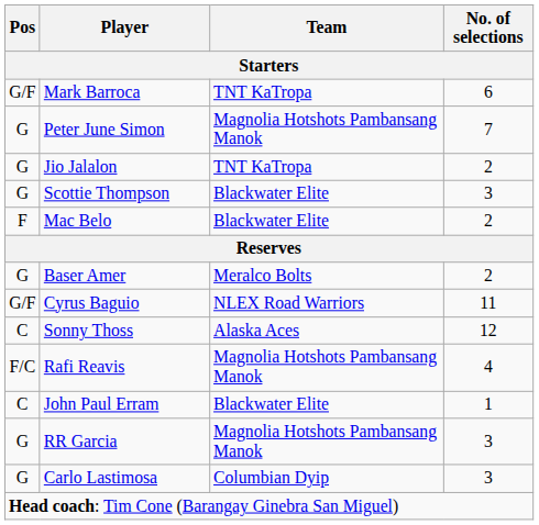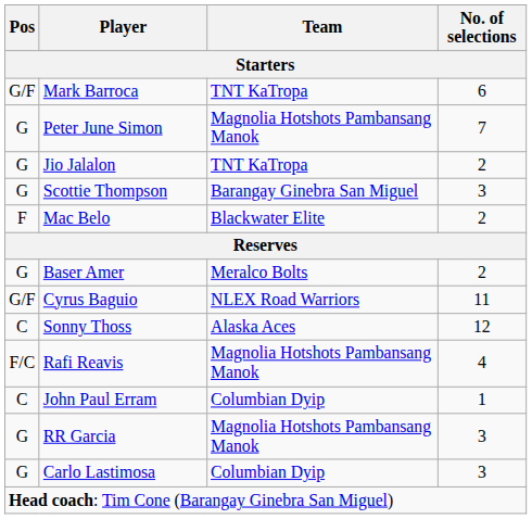 <table class="wikitable" style="text-align:center">
 <tr>
 <th scope="col" width="25px">Pos</th>
 <th scope="col" width="150px">Player</th>
 <th scope="col" width="210px">Team</th>
 <th scope="col" width="75px">No. of selections</th>
 </tr>
 <tr>
 <th scope="col" colspan="5">Starters</th>
 </tr>
 <tr>
 <td>G/F</td>
 <td style="text-align:left"><a href='#'>Mark Barroca</a></td>
 <td style="text-align:left"><a href='#'>TNT KaTropa</a></td>
 <td>6</td>
 </tr>
 <tr>
 <td>G</td>
 <td style="text-align:left"><a href='#'>Peter June Simon</a></td>
 <td style="text-align:left"><a href='#'>Magnolia Hotshots Pambansang Manok</a></td>
 <td>7</td>
 </tr>
 <tr>
 <td>G</td>
 <td style="text-align:left"><a href='#'>Jio Jalalon</a></td>
 <td style="text-align:left"><a href='#'>TNT KaTropa</a></td>
 <td>2</td>
 </tr>
 <tr>
 <td>G</td>
 <td style="text-align:left"><a href='#'>Scottie Thompson</a></td>
-<td style="text-align:left"><a href='#'>Blackwater Elite</a></td>
+<td style="text-align:left"><a href='#'>Barangay Ginebra San Miguel</a></td>
 <td>3</td>
 </tr>
 <tr>
 <td>F</td>
 <td style="text-align:left"><a href='#'>Mac Belo</a></td>
 <td style="text-align:left"><a href='#'>Blackwater Elite</a></td>
 <td>2</td>
 </tr>
 <tr>
 <th scope="col" colspan="5">Reserves</th>
 </tr>
 <tr>
 <td>G</td>
 <td style="text-align:left"><a href='#'>Baser Amer</a></td>
 <td style="text-align:left"><a href='#'>Meralco Bolts</a></td>
 <td>2</td>
 </tr>
 <tr>
 <td>G/F</td>
 <td style="text-align:left"><a href='#'>Cyrus Baguio</a></td>
 <td style="text-align:left"><a href='#'>NLEX Road Warriors</a></td>
 <td>11</td>
 </tr>
 <tr>
 <td>C</td>
 <td style="text-align:left"><a href='#'>Sonny Thoss</a></td>
 <td style="text-align:left"><a href='#'>Alaska Aces</a></td>
 <td>12</td>
 </tr>
 <tr>
 <td>F/C</td>
 <td style="text-align:left"><a href='#'>Rafi Reavis</a></td>
 <td style="text-align:left"><a href='#'>Magnolia Hotshots Pambansang Manok</a></td>
 <td>4</td>
 </tr>
 <tr>
 <td>C</td>
 <td style="text-align:left"><a href='#'>John Paul Erram</a></td>
-<td style="text-align:left"><a href='#'>Blackwater Elite</a></td>
+<td style="text-align:left"><a href='#'>Columbian Dyip</a></td>
 <td>1</td>
 </tr>
 <tr>
 <td>G</td>
 <td style="text-align:left"><a href='#'>RR Garcia</a></td>
 <td style="text-align:left"><a href='#'>Magnolia Hotshots Pambansang Manok</a></td>
 <td>3</td>
 </tr>
 <tr>
 <td>G</td>
 <td style="text-align:left"><a href='#'>Carlo Lastimosa</a></td>
 <td style="text-align:left"><a href='#'>Columbian Dyip</a></td>
 <td>3</td>
 </tr>
 <tr>
 <td style="text-align:left" colspan="5"><strong>Head coach</strong>: <a href='#'>Tim Cone</a> (<a href='#'>Barangay Ginebra San Miguel</a>)</td>
 </tr>
 </table>
